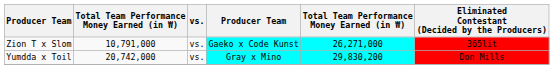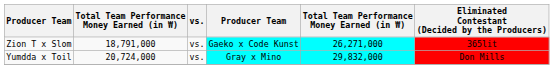 <table class="wikitable" style="text-align:center" border="2">
 <tr>
 <th>Producer Team</th>
 <th>Total Team Performance<br>Money Earned (in ₩)</th>
 <th>vs.</th>
 <th>Producer Team</th>
 <th>Total Team Performance<br>Money Earned (in ₩)</th>
 <th>Eliminated<br>Contestant <br>(Decided by the Producers)</th>
 </tr>
 <tr>
 <td>Zion T x Slom</td>
-<td>10,791,000</td>
+<td>18,791,000</td>
 <td>vs.</td>
 <td style="background:aqua">Gaeko x Code Kunst</td>
 <td style="background:aqua">26,271,000</td>
 <td style="background:red">365lit</td>
 </tr>
 <tr>
 <td>Yumdda x Toil</td>
-<td>20,742,000</td>
+<td>20,724,000</td>
 <td>vs.</td>
 <td style="background:aqua">Gray x Mino</td>
-<td style="background:aqua">29,830,200</td>
+<td style="background:aqua">29,832,000</td>
 <td style="background:red">Don Mills</td>
 </tr>
 <tr>
 </tr>
 </table>
